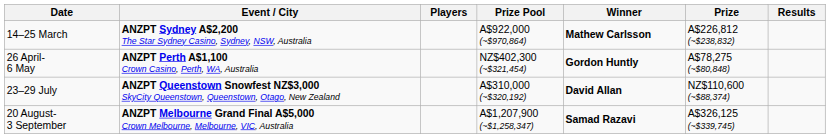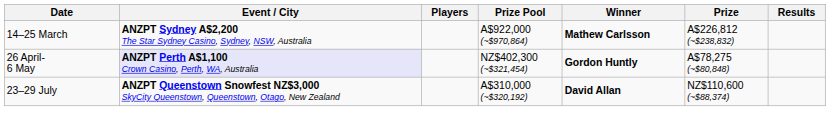 <table class="wikitable" width="100%">
 <tr>
 <th width="14%">Date</th>
 <th !width="16%">Event / City</th>
 <th !width="11%">Players</th>
 <th !width="14%">Prize Pool</th>
 <th !width="18%">Winner</th>
 <th !width="14%">Prize</th>
 <th !width="11%">Results</th>
 </tr>
 <tr>
 <td>14–25 March</td>
 <td> <strong>ANZPT <a href='#'>Sydney</a> A$2,200</strong><br><small><em><a href='#'>The Star Sydney Casino</a>, <a href='#'>Sydney</a>, <a href='#'>NSW</a>, Australia</em></small></td>
 <td></td>
 <td>A$922,000<br><small><em>(~$970,864)</em></small></td>
 <td> <strong>Mathew Carlsson</strong></td>
 <td>A$226,812<br><small><em>(~$238,832)</em></small></td>
 <td></td>
 </tr>
 <tr>
 <td>26 April-<br>6 May</td>
-<td> <strong>ANZPT <a href='#'>Perth</a> A$1,100</strong><br><small><em><a href='#'>Crown Casino</a>, <a href='#'>Perth</a>, <a href='#'>WA</a>, Australia</em></small></td>
+<td style="background: lavender;"> <strong>ANZPT <a href='#'>Perth</a> A$1,100</strong><br><small><em><a href='#'>Crown Casino</a>, <a href='#'>Perth</a>, <a href='#'>WA</a>, Australia</em></small></td>
 <td></td>
 <td>NZ$402,300<br><small><em>(~$321,454)</em></small></td>
 <td> <strong>Gordon Huntly</strong></td>
 <td>A$78,275<br><small><em>(~$80,848)</em></small></td>
 <td></td>
 </tr>
 <tr>
 <td>23–29 July</td>
 <td> <strong>ANZPT <a href='#'>Queenstown</a> Snowfest NZ$3,000</strong><br><small><em><a href='#'>SkyCity Queenstown</a>, <a href='#'>Queenstown</a>, <a href='#'>Otago</a>, New Zealand</em></small></td>
 <td></td>
 <td>A$310,000<br><small><em>(~$320,192)</em></small></td>
 <td> <strong>David Allan</strong></td>
 <td>NZ$110,600<br><small><em>(~$88,374)</em></small></td>
 <td></td>
 </tr>
-<tr>
-<td>20 August-<br>3 September</td>
-<td> <strong>ANZPT <a href='#'>Melbourne</a> Grand Final A$5,000</strong><br><small><em><a href='#'>Crown Melbourne</a>, <a href='#'>Melbourne</a>, <a href='#'>VIC</a>, Australia</em></small></td>
-<td></td>
-<td>A$1,207,900<br><small><em>(~$1,258,347)</em></small></td>
-<td> <strong>Samad Razavi</strong></td>
-<td>A$326,125<br><small><em>(~$339,745)</em></small></td>
-<td></td>
-</tr>
 </table>
